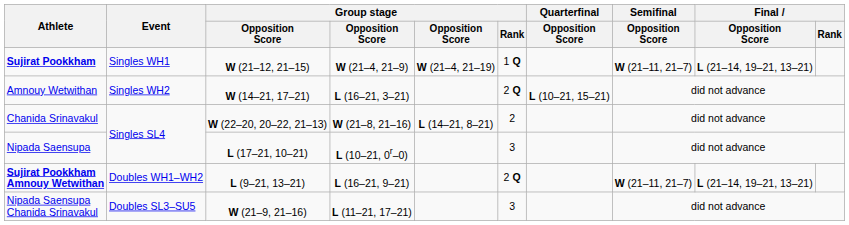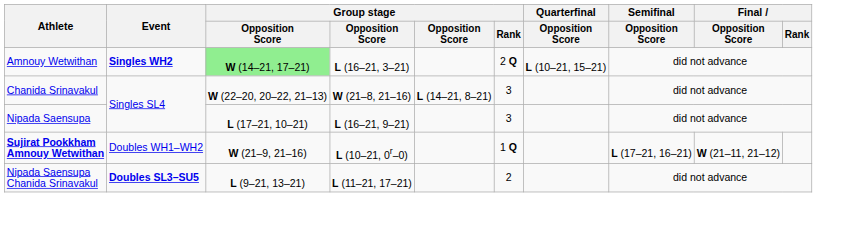 <table class="wikitable" style="font-size:90%; text-align:center">
 <tr>
 <th rowspan="2">Athlete</th>
 <th rowspan="2">Event</th>
 <th colspan="4">Group stage</th>
 <th>Quarterfinal</th>
 <th>Semifinal</th>
 <th colspan="2">Final / </th>
 </tr>
 <tr style="font-size:95%">
 <th>Opposition<br>Score</th>
 <th>Opposition<br>Score</th>
 <th>Opposition<br>Score</th>
 <th>Rank</th>
 <th>Opposition<br>Score</th>
 <th>Opposition<br>Score</th>
 <th>Opposition<br>Score</th>
 <th>Rank</th>
 </tr>
 <tr>
-<td align="left"><strong><a href='#'>Sujirat Pookkham</a></strong></td>
-<td align="left"><a href='#'>Singles WH1</a></td>
-<td><br><strong>W</strong> (21–12, 21–15)</td>
-<td><br><strong>W</strong> (21–4, 21–9)</td>
-<td><br><strong>W</strong> (21–4, 21–19)</td>
-<td>1 <strong>Q</strong></td>
-<td></td>
-<td><br><strong>W</strong> (21–11, 21–7)</td>
-<td><br><strong>L</strong> (21–14, 19–21, 13–21)</td>
-<td></td>
-</tr>
-<tr>
 <td align="left"><a href='#'>Amnouy Wetwithan</a></td>
-<td align="left"><a href='#'>Singles WH2</a></td>
-<td><br><strong>W</strong> (14–21, 17–21)</td>
+<td align="left"><strong><a href='#'>Singles WH2</a></strong></td>
+<td style="background: lightgreen;"><br><strong>W</strong> (14–21, 17–21)</td>
 <td><br><strong>L</strong> (16–21, 3–21)</td>
 <td></td>
 <td>2 <strong>Q</strong></td>
 <td><br><strong>L</strong> (10–21, 15–21)</td>
 <td colspan="3">did not advance</td>
 </tr>
 <tr>
 <td align="left"><a href='#'>Chanida Srinavakul</a></td>
 <td align="left" rowspan="2"><a href='#'>Singles SL4</a></td>
 <td><br><strong>W</strong> (22–20, 20–22, 21–13)</td>
 <td><br><strong>W</strong> (21–8, 21–16)</td>
 <td><br><strong>L</strong> (14–21, 8–21)</td>
-<td>2</td>
+<td>3</td>
 <td></td>
 <td colspan="3">did not advance</td>
 </tr>
 <tr>
 <td align="left"><a href='#'>Nipada Saensupa</a></td>
 <td><br><strong>L</strong> (17–21, 10–21)</td>
-<td><br><strong>L</strong> (10–21, 0<sup>r</sup>–0)</td>
+<td><br><strong>L</strong> (16–21, 9–21)</td>
 <td></td>
 <td>3</td>
 <td></td>
 <td colspan="3">did not advance</td>
 </tr>
 <tr>
 <td align="left"><strong><a href='#'>Sujirat Pookkham</a><br><a href='#'>Amnouy Wetwithan</a></strong></td>
 <td align="left"><a href='#'>Doubles WH1–WH2</a></td>
-<td><br><strong>L</strong> (9–21, 13–21)</td>
-<td><br><strong>L</strong> (16–21, 9–21)</td>
+<td><br><strong>W</strong> (21–9, 21–16)</td>
+<td><br><strong>L</strong> (10–21, 0<sup>r</sup>–0)</td>
 <td></td>
-<td>2 <strong>Q</strong></td>
+<td>1 <strong>Q</strong></td>
 <td></td>
-<td><br><strong>W</strong> (21–11, 21–7)</td>
-<td><br><strong>L</strong> (21–14, 19–21, 13–21)</td>
+<td><br><strong>L</strong> (17–21, 16–21)</td>
+<td><br><strong>W</strong> (21–11, 21–12)</td>
 <td></td>
 </tr>
 <tr>
 <td align="left"><a href='#'>Nipada Saensupa</a><br><a href='#'>Chanida Srinavakul</a></td>
-<td align="left"><a href='#'>Doubles SL3–SU5</a></td>
-<td><br><strong>W</strong> (21–9, 21–16)</td>
+<td align="left"><strong><a href='#'>Doubles SL3–SU5</a></strong></td>
+<td><br><strong>L</strong> (9–21, 13–21)</td>
 <td><br><strong>L</strong> (11–21, 17–21)</td>
 <td></td>
-<td>3</td>
+<td>2</td>
 <td></td>
 <td colspan="3">did not advance</td>
 </tr>
 </table>
